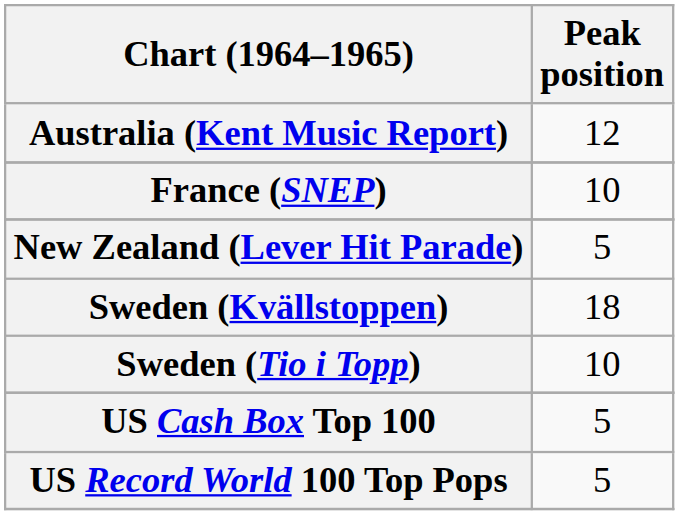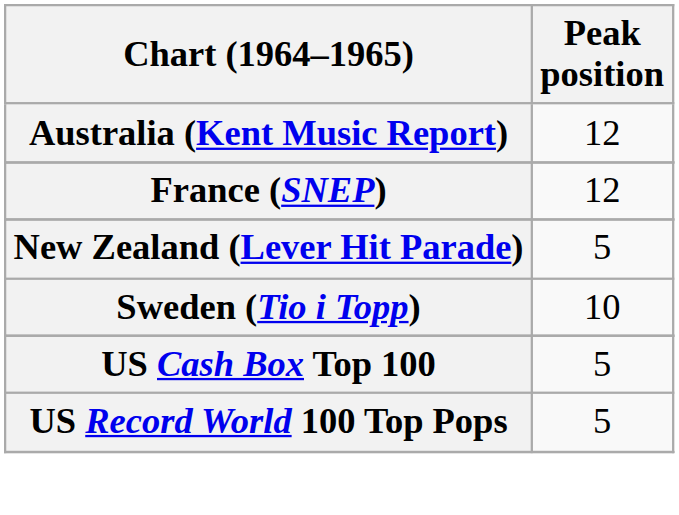 <table class="wikitable sortable plainrowheaders" style="text-align:center">
 <tr>
 <th>Chart (1964–1965)</th>
 <th>Peak<br>position</th>
 </tr>
 <tr>
 <th scope="row">Australia (<a href='#'>Kent Music Report</a>)</th>
 <td>12</td>
 </tr>
 <tr>
 </tr>
 <tr>
 </tr>
 <tr>
 <th scope="row">France (<em><a href='#'>SNEP</a></em>)</th>
-<td style="text-align:center;">10</td>
+<td style="text-align:center;">12</td>
 </tr>
 <tr>
 </tr>
 <tr>
 </tr>
 <tr>
 <th scope="row">New Zealand (<a href='#'>Lever Hit Parade</a>)</th>
 <td>5</td>
-</tr>
-<tr>
-<th scope="row">Sweden (<a href='#'>Kvällstoppen</a>)</th>
-<td>18</td>
 </tr>
 <tr>
 <th scope="row">Sweden (<em><a href='#'>Tio i Topp</a></em>)</th>
 <td>10</td>
 </tr>
 <tr>
 </tr>
 <tr>
 </tr>
 <tr>
 <th scope="row">US <em><a href='#'>Cash Box</a></em> Top 100</th>
 <td>5</td>
 </tr>
 <tr>
 <th scope="row">US <em><a href='#'>Record World</a></em> 100 Top Pops</th>
 <td>5</td>
 </tr>
 <tr>
 </tr>
 </table>
